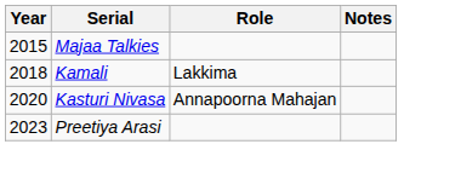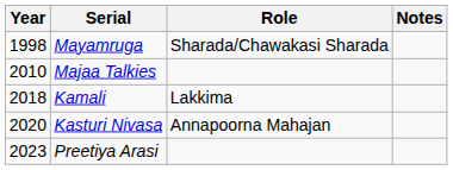 <table class="wikitable">
 <tr>
 <th>Year</th>
 <th>Serial</th>
 <th>Role</th>
 <th>Notes</th>
 </tr>
 <tr>
-<td>2015</td>
+<td>1998</td>
+<td><em><a href='#'>Mayamruga</a></em></td>
+<td>Sharada/Chawakasi Sharada</td>
+<td></td>
+</tr>
+<tr>
+<td>2010</td>
 <td><a href='#'><em>Majaa Talkies</em></a></td>
 <td></td>
 <td></td>
 </tr>
 <tr>
 <td>2018</td>
 <td><a href='#'><em>Kamali</em></a></td>
 <td>Lakkima</td>
 <td></td>
 </tr>
 <tr>
 <td>2020</td>
 <td><a href='#'><em>Kasturi Nivasa</em></a></td>
 <td>Annapoorna Mahajan</td>
 <td></td>
 </tr>
 <tr>
 <td>2023</td>
 <td><em>Preetiya Arasi</em></td>
 <td></td>
 <td></td>
 </tr>
 </table>
